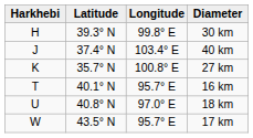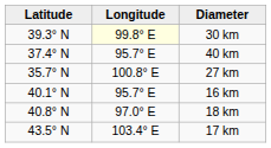 <table class="wikitable">
 <tr>
-<th width="25%" style="background:#eeeeee;">Harkhebi</th>
 <th width="25%" style="background:#eeeeee;">Latitude</th>
 <th width="25%" style="background:#eeeeee;">Longitude</th>
 <th width="25%" style="background:#eeeeee;">Diameter</th>
 </tr>
 <tr>
-<td align="center">H</td>
 <td align="center">39.3° N</td>
-<td align="center">99.8° E</td>
+<td align="center" style="background: lightyellow;">99.8° E</td>
 <td align="center">30 km</td>
 </tr>
 <tr>
-<td align="center">J</td>
 <td align="center">37.4° N</td>
-<td align="center">103.4° E</td>
+<td align="center">95.7° E</td>
 <td align="center">40 km</td>
 </tr>
 <tr>
-<td align="center">K</td>
 <td align="center">35.7° N</td>
 <td align="center">100.8° E</td>
 <td align="center">27 km</td>
 </tr>
 <tr>
-<td align="center">T</td>
 <td align="center">40.1° N</td>
 <td align="center">95.7° E</td>
 <td align="center">16 km</td>
 </tr>
 <tr>
-<td align="center">U</td>
 <td align="center">40.8° N</td>
 <td align="center">97.0° E</td>
 <td align="center">18 km</td>
 </tr>
 <tr>
-<td align="center">W</td>
 <td align="center">43.5° N</td>
-<td align="center">95.7° E</td>
+<td align="center">103.4° E</td>
 <td align="center">17 km</td>
 </tr>
 </table>
